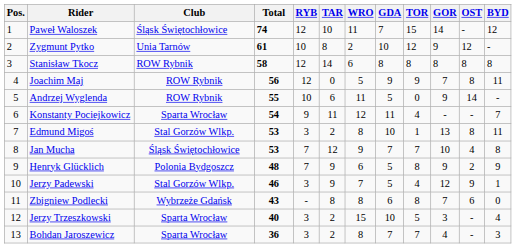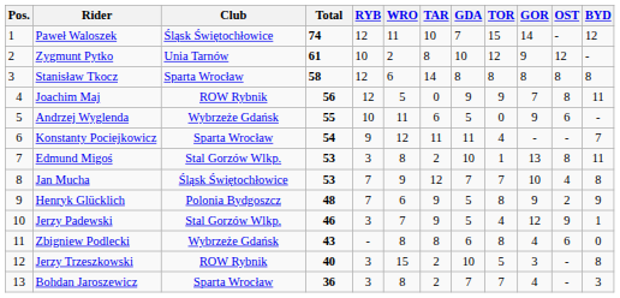 <table class="wikitable" style="font-size: 95%">
 <tr>
 <th width=20px>Pos.</th>
 <th width=150px>Rider</th>
 <th width=170px>Club</th>
 <th width=50px>Total</th>
 <th width=25px><a href='#'>RYB</a></th>
+<th width=25px><a href='#'>WRO</a></th>
 <th width=25px><a href='#'>TAR</a></th>
-<th width=25px><a href='#'>WRO</a></th>
 <th width=25px><a href='#'>GDA</a></th>
 <th width=25px><a href='#'>TOR</a></th>
 <th width=25px><a href='#'>GOR</a></th>
 <th width=25px><a href='#'>OST</a></th>
 <th width=25px><a href='#'>BYD</a></th>
 </tr>
 <tr>
 <td>1</td>
 <td align=left><a href='#'>Paweł Waloszek</a></td>
 <td><a href='#'>Śląsk Świętochłowice</a></td>
 <td><strong>74</strong></td>
 <td>12</td>
+<td>11</td>
 <td>10</td>
-<td>11</td>
 <td>7</td>
 <td>15</td>
 <td>14</td>
 <td>-</td>
 <td>12</td>
 </tr>
 <tr>
 <td>2</td>
 <td align=left><a href='#'>Zygmunt Pytko</a></td>
 <td><a href='#'>Unia Tarnów</a></td>
 <td><strong>61</strong></td>
 <td>10</td>
+<td>2</td>
 <td>8</td>
-<td>2</td>
 <td>10</td>
 <td>12</td>
 <td>9</td>
 <td>12</td>
 <td>-</td>
 </tr>
 <tr>
 <td>3</td>
 <td align=left><a href='#'>Stanisław Tkocz</a></td>
-<td><a href='#'>ROW Rybnik</a></td>
+<td><a href='#'>Sparta Wrocław</a></td>
 <td><strong>58</strong></td>
 <td>12</td>
+<td>6</td>
 <td>14</td>
-<td>6</td>
 <td>8</td>
 <td>8</td>
 <td>8</td>
 <td>8</td>
 <td>8</td>
 </tr>
 <tr align=center>
 <td>4</td>
 <td align=left><a href='#'>Joachim Maj</a></td>
 <td><a href='#'>ROW Rybnik</a></td>
 <td><strong>56</strong></td>
 <td>12</td>
+<td>5</td>
 <td>0</td>
-<td>5</td>
 <td>9</td>
 <td>9</td>
 <td>7</td>
 <td>8</td>
 <td>11</td>
 </tr>
 <tr align=center>
 <td>5</td>
 <td align=left><a href='#'>Andrzej Wyglenda</a></td>
-<td><a href='#'>ROW Rybnik</a></td>
+<td><a href='#'>Wybrzeże Gdańsk</a></td>
 <td><strong>55</strong></td>
 <td>10</td>
+<td>11</td>
 <td>6</td>
-<td>11</td>
 <td>5</td>
 <td>0</td>
 <td>9</td>
-<td>14</td>
+<td>6</td>
 <td>-</td>
 </tr>
 <tr align=center>
 <td>6</td>
 <td align=left><a href='#'>Konstanty Pociejkowicz</a></td>
 <td><a href='#'>Sparta Wrocław</a></td>
 <td><strong>54</strong></td>
 <td>9</td>
+<td>12</td>
 <td>11</td>
-<td>12</td>
 <td>11</td>
 <td>4</td>
 <td>-</td>
 <td>-</td>
 <td>7</td>
 </tr>
 <tr align=center>
 <td>7</td>
 <td align=left><a href='#'>Edmund Migoś</a></td>
 <td><a href='#'>Stal Gorzów Wlkp.</a></td>
 <td><strong>53</strong></td>
 <td>3</td>
+<td>8</td>
 <td>2</td>
-<td>8</td>
 <td>10</td>
 <td>1</td>
 <td>13</td>
 <td>8</td>
 <td>11</td>
 </tr>
 <tr align=center>
 <td>8</td>
 <td align=left><a href='#'>Jan Mucha</a></td>
 <td><a href='#'>Śląsk Świętochłowice</a></td>
 <td><strong>53</strong></td>
 <td>7</td>
+<td>9</td>
 <td>12</td>
-<td>9</td>
 <td>7</td>
 <td>7</td>
 <td>10</td>
 <td>4</td>
 <td>8</td>
 </tr>
 <tr align=center>
 <td>9</td>
 <td align=left><a href='#'>Henryk Glücklich</a></td>
 <td><a href='#'>Polonia Bydgoszcz</a></td>
 <td><strong>48</strong></td>
 <td>7</td>
+<td>6</td>
 <td>9</td>
-<td>6</td>
 <td>5</td>
 <td>8</td>
 <td>9</td>
 <td>2</td>
 <td>9</td>
 </tr>
 <tr align=center>
 <td>10</td>
 <td align=left><a href='#'>Jerzy Padewski</a></td>
 <td><a href='#'>Stal Gorzów Wlkp.</a></td>
 <td><strong>46</strong></td>
 <td>3</td>
+<td>7</td>
 <td>9</td>
-<td>7</td>
 <td>5</td>
 <td>4</td>
 <td>12</td>
 <td>9</td>
 <td>1</td>
 </tr>
 <tr align=center>
 <td>11</td>
 <td align=left><a href='#'>Zbigniew Podlecki</a></td>
 <td><a href='#'>Wybrzeże Gdańsk</a></td>
 <td><strong>43</strong></td>
 <td>-</td>
 <td>8</td>
 <td>8</td>
 <td>6</td>
 <td>8</td>
-<td>7</td>
+<td>4</td>
 <td>6</td>
 <td>0</td>
 </tr>
 <tr align=center>
 <td>12</td>
 <td align=left><a href='#'>Jerzy Trzeszkowski</a></td>
-<td><a href='#'>Sparta Wrocław</a></td>
+<td><a href='#'>ROW Rybnik</a></td>
 <td><strong>40</strong></td>
 <td>3</td>
+<td>15</td>
 <td>2</td>
-<td>15</td>
 <td>10</td>
 <td>5</td>
 <td>3</td>
 <td>-</td>
-<td>4</td>
+<td>8</td>
 </tr>
 <tr align=center>
 <td>13</td>
 <td align=left><a href='#'>Bohdan Jaroszewicz</a></td>
 <td><a href='#'>Sparta Wrocław</a></td>
 <td><strong>36</strong></td>
 <td>3</td>
+<td>8</td>
 <td>2</td>
-<td>8</td>
 <td>7</td>
 <td>7</td>
 <td>4</td>
 <td>-</td>
 <td>3</td>
 </tr>
 </table>
